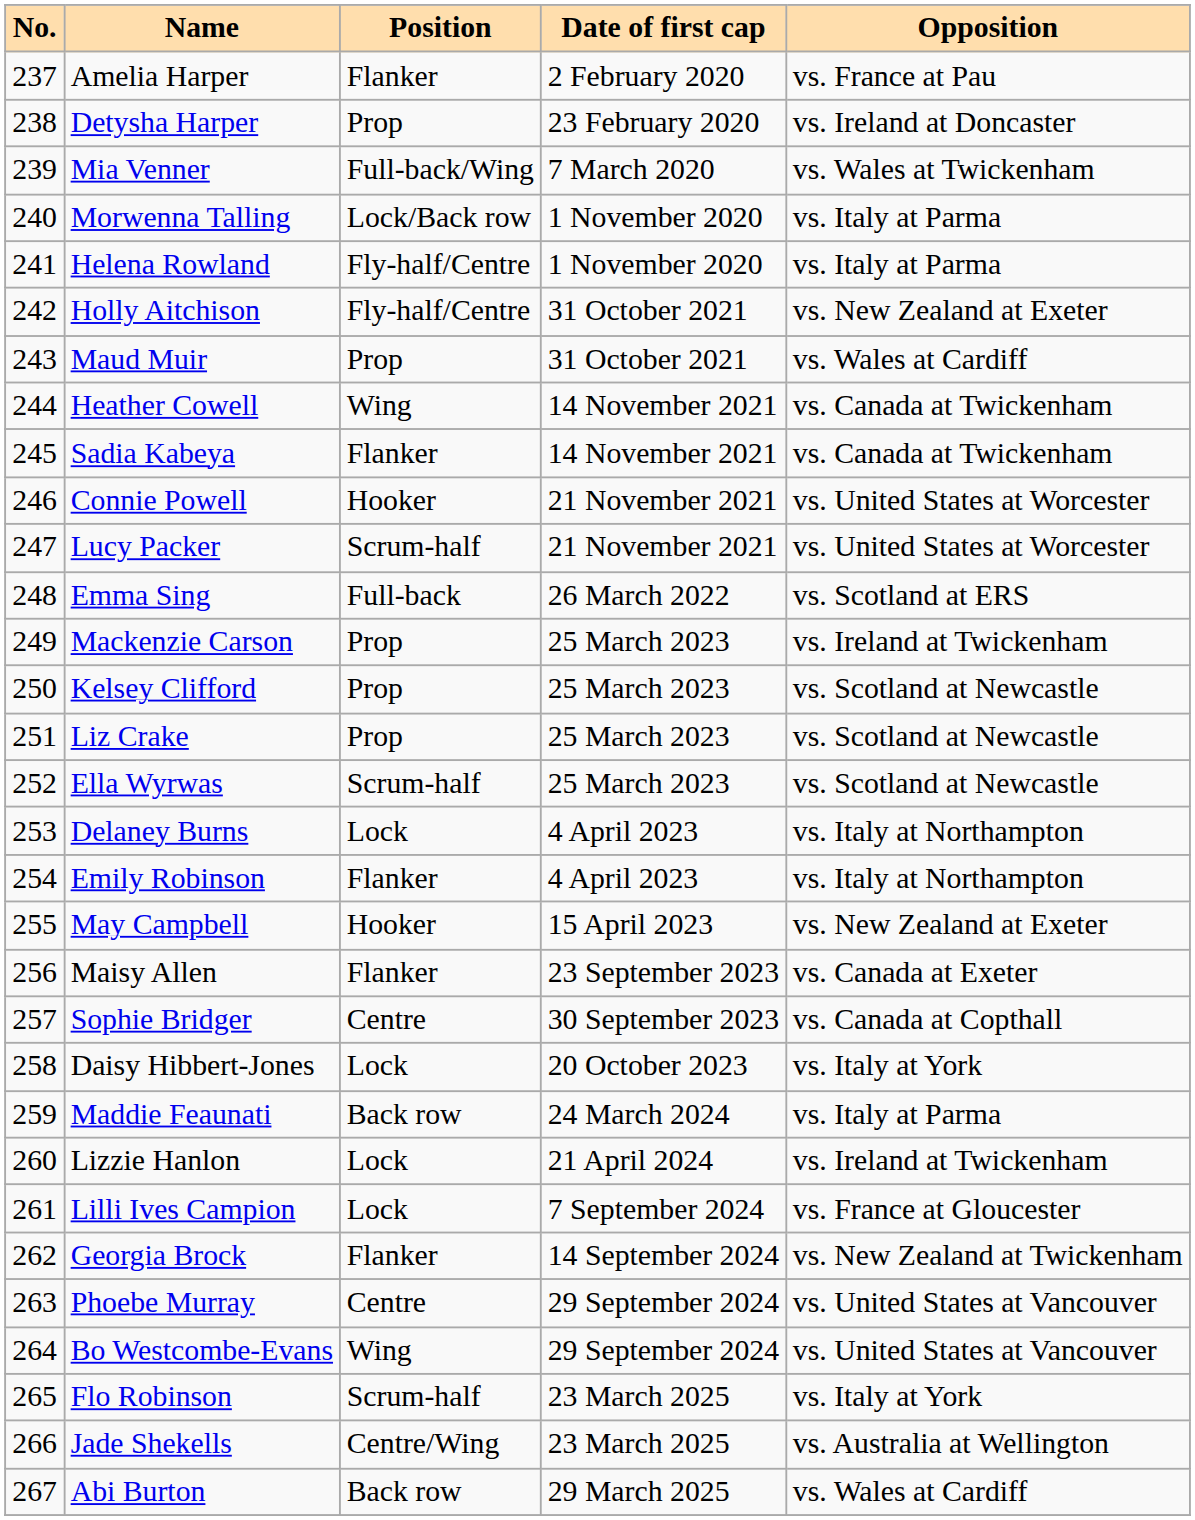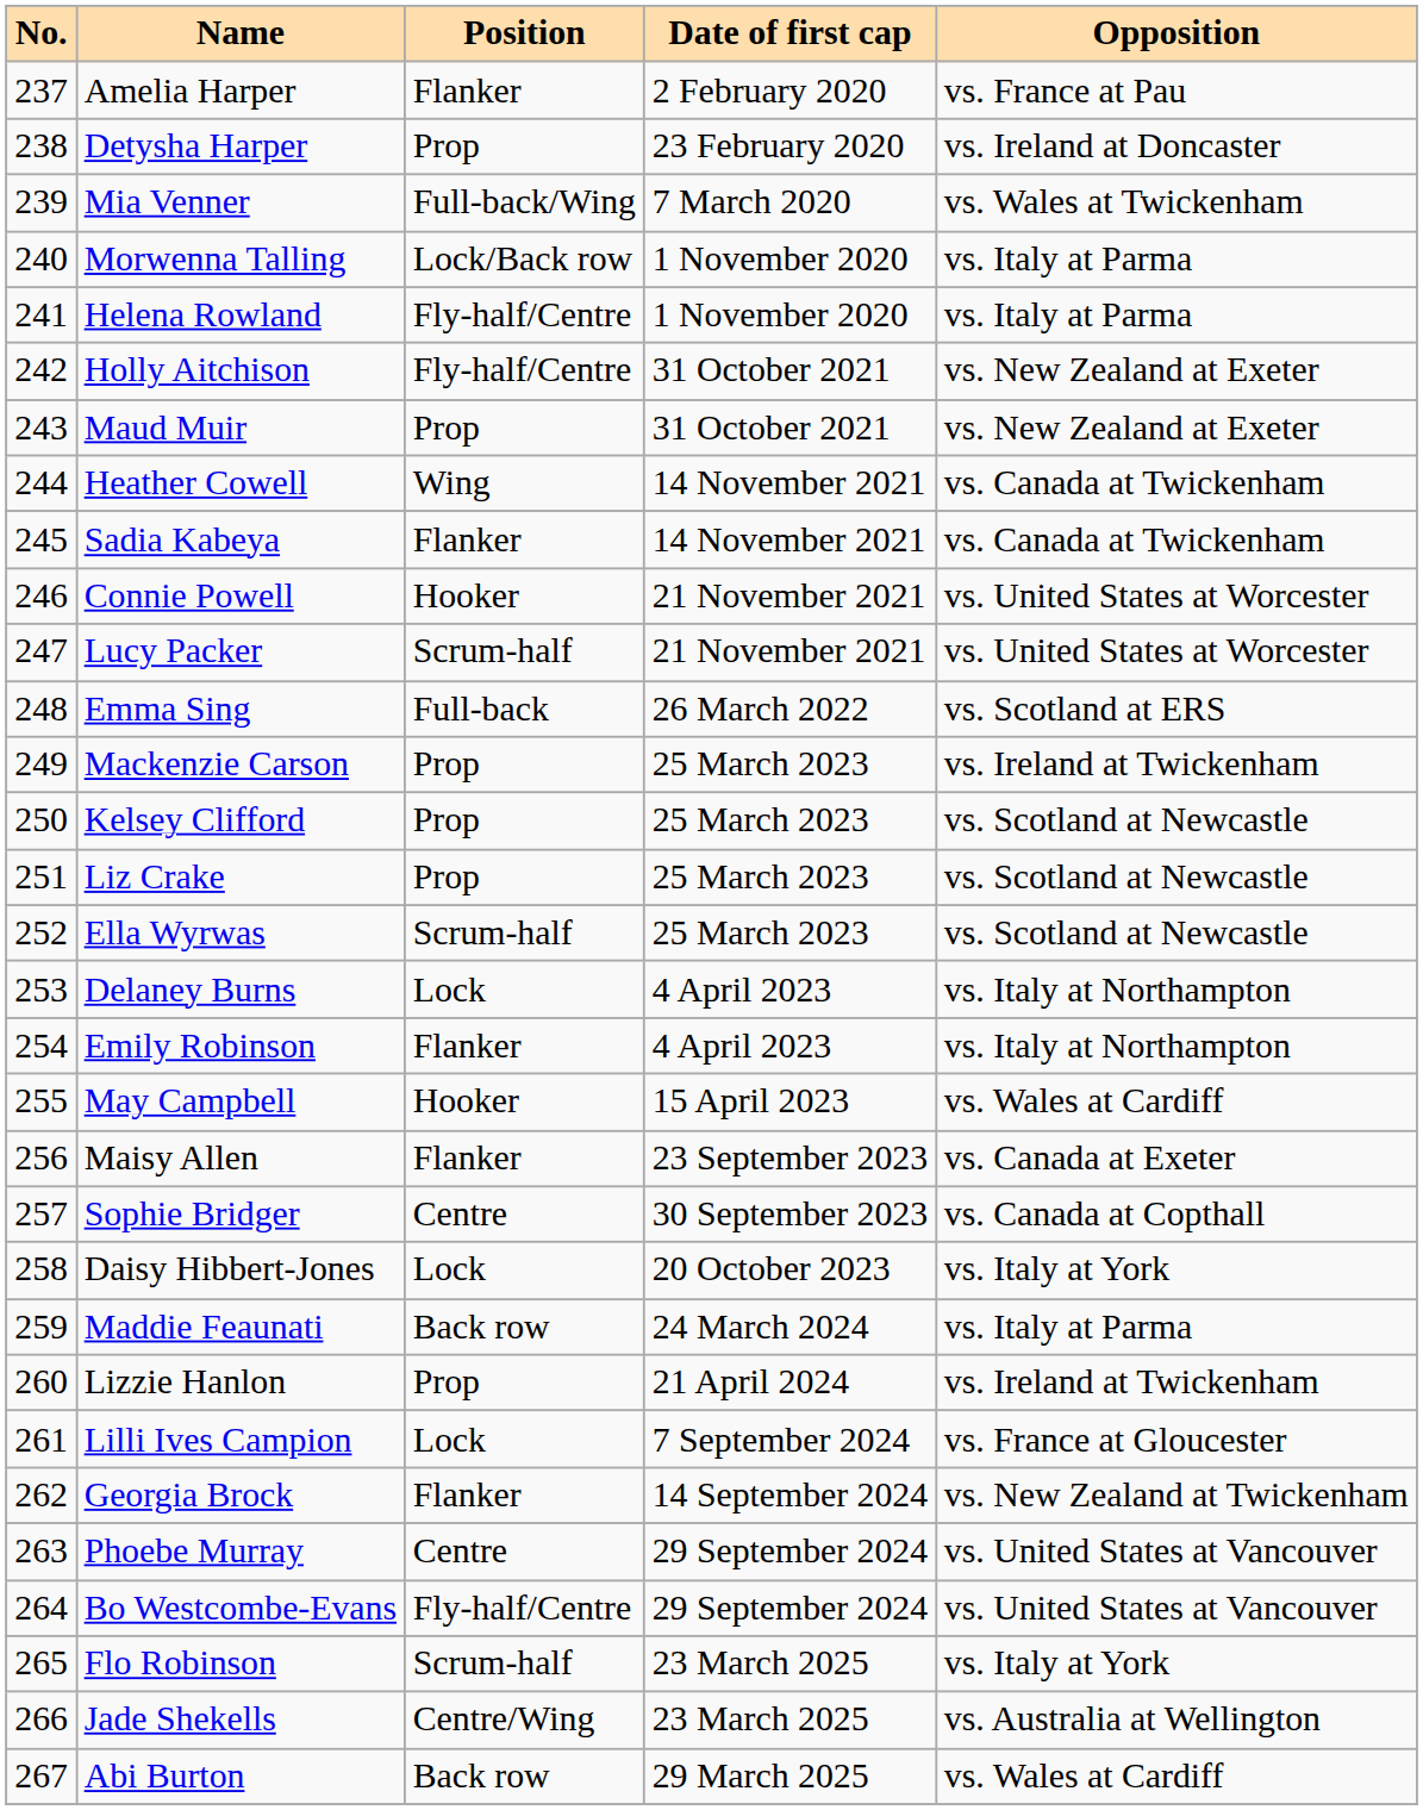 <table class="sortable wikitable" style="margin:auto;">
 <tr>
 <th style="background:#ffdead;">No.</th>
 <th style="background:#ffdead;">Name</th>
 <th style="background:#ffdead;">Position</th>
 <th style="background:#ffdead;">Date of first cap</th>
 <th style="background:#ffdead;">Opposition</th>
 </tr>
 <tr>
 <td>237</td>
 <td>Amelia Harper</td>
 <td>Flanker</td>
 <td>2 February 2020</td>
 <td>vs. France at Pau</td>
 </tr>
 <tr>
 <td>238</td>
 <td><a href='#'>Detysha Harper</a></td>
 <td>Prop</td>
 <td>23 February 2020</td>
 <td>vs. Ireland at Doncaster</td>
 </tr>
 <tr>
 <td>239</td>
 <td><a href='#'>Mia Venner</a></td>
 <td>Full-back/Wing</td>
 <td>7 March 2020</td>
 <td>vs. Wales at Twickenham</td>
 </tr>
 <tr>
 <td>240</td>
 <td><a href='#'>Morwenna Talling</a></td>
 <td>Lock/Back row</td>
 <td>1 November 2020</td>
 <td>vs. Italy at Parma</td>
 </tr>
 <tr>
 <td>241</td>
 <td><a href='#'>Helena Rowland</a></td>
 <td>Fly-half/Centre</td>
 <td>1 November 2020</td>
 <td>vs. Italy at Parma</td>
 </tr>
 <tr>
 <td>242</td>
 <td><a href='#'>Holly Aitchison</a></td>
 <td>Fly-half/Centre</td>
 <td>31 October 2021</td>
 <td>vs. New Zealand at Exeter</td>
 </tr>
 <tr>
 <td>243</td>
 <td><a href='#'>Maud Muir</a></td>
 <td>Prop</td>
 <td>31 October 2021</td>
-<td>vs. Wales at Cardiff</td>
+<td>vs. New Zealand at Exeter</td>
 </tr>
 <tr>
 <td>244</td>
 <td><a href='#'>Heather Cowell</a></td>
 <td>Wing</td>
 <td>14 November 2021</td>
 <td>vs. Canada at Twickenham</td>
 </tr>
 <tr>
 <td>245</td>
 <td><a href='#'>Sadia Kabeya</a></td>
 <td>Flanker</td>
 <td>14 November 2021</td>
 <td>vs. Canada at Twickenham</td>
 </tr>
 <tr>
 <td>246</td>
 <td><a href='#'>Connie Powell</a></td>
 <td>Hooker</td>
 <td>21 November 2021</td>
 <td>vs. United States at Worcester</td>
 </tr>
 <tr>
 <td>247</td>
 <td><a href='#'>Lucy Packer</a></td>
 <td>Scrum-half</td>
 <td>21 November 2021</td>
 <td>vs. United States at Worcester</td>
 </tr>
 <tr>
 <td>248</td>
 <td><a href='#'>Emma Sing</a></td>
 <td>Full-back</td>
 <td>26 March 2022</td>
 <td>vs. Scotland at ERS</td>
 </tr>
 <tr>
 <td>249</td>
 <td><a href='#'>Mackenzie Carson</a></td>
 <td>Prop</td>
 <td>25 March 2023</td>
 <td>vs. Ireland at Twickenham</td>
 </tr>
 <tr>
 <td>250</td>
 <td><a href='#'>Kelsey Clifford</a></td>
 <td>Prop</td>
 <td>25 March 2023</td>
 <td>vs. Scotland at Newcastle</td>
 </tr>
 <tr>
 <td>251</td>
 <td><a href='#'>Liz Crake</a></td>
 <td>Prop</td>
 <td>25 March 2023</td>
 <td>vs. Scotland at Newcastle</td>
 </tr>
 <tr>
 <td>252</td>
 <td><a href='#'>Ella Wyrwas</a></td>
 <td>Scrum-half</td>
 <td>25 March 2023</td>
 <td>vs. Scotland at Newcastle</td>
 </tr>
 <tr>
 <td>253</td>
 <td><a href='#'>Delaney Burns</a></td>
 <td>Lock</td>
 <td>4 April 2023</td>
 <td>vs. Italy at Northampton</td>
 </tr>
 <tr>
 <td>254</td>
 <td><a href='#'>Emily Robinson</a></td>
 <td>Flanker</td>
 <td>4 April 2023</td>
 <td>vs. Italy at Northampton</td>
 </tr>
 <tr>
 <td>255</td>
 <td><a href='#'>May Campbell</a></td>
 <td>Hooker</td>
 <td>15 April 2023</td>
-<td>vs. New Zealand at Exeter</td>
+<td>vs. Wales at Cardiff</td>
 </tr>
 <tr>
 <td>256</td>
 <td>Maisy Allen</td>
 <td>Flanker</td>
 <td>23 September 2023</td>
 <td>vs. Canada at Exeter</td>
 </tr>
 <tr>
 <td>257</td>
 <td><a href='#'>Sophie Bridger</a></td>
 <td>Centre</td>
 <td>30 September 2023</td>
 <td>vs. Canada at Copthall</td>
 </tr>
 <tr>
 <td>258</td>
 <td>Daisy Hibbert-Jones</td>
 <td>Lock</td>
 <td>20 October 2023</td>
 <td>vs. Italy at York</td>
 </tr>
 <tr>
 <td>259</td>
 <td><a href='#'>Maddie Feaunati</a></td>
 <td>Back row</td>
 <td>24 March 2024</td>
 <td>vs. Italy at Parma</td>
 </tr>
 <tr>
 <td>260</td>
 <td>Lizzie Hanlon</td>
-<td>Lock</td>
+<td>Prop</td>
 <td>21 April 2024</td>
 <td>vs. Ireland at Twickenham</td>
 </tr>
 <tr>
 <td>261</td>
 <td><a href='#'>Lilli Ives Campion</a></td>
 <td>Lock</td>
 <td>7 September 2024</td>
 <td>vs. France at Gloucester</td>
 </tr>
 <tr>
 <td>262</td>
 <td><a href='#'>Georgia Brock</a></td>
 <td>Flanker</td>
 <td>14 September 2024</td>
 <td>vs. New Zealand at Twickenham</td>
 </tr>
 <tr>
 <td>263</td>
 <td><a href='#'>Phoebe Murray</a></td>
 <td>Centre</td>
 <td>29 September 2024</td>
 <td>vs. United States at Vancouver</td>
 </tr>
 <tr>
 <td>264</td>
 <td><a href='#'>Bo Westcombe-Evans</a></td>
-<td>Wing</td>
+<td>Fly-half/Centre</td>
 <td>29 September 2024</td>
 <td>vs. United States at Vancouver</td>
 </tr>
 <tr>
 <td>265</td>
 <td><a href='#'>Flo Robinson</a></td>
 <td>Scrum-half</td>
 <td>23 March 2025</td>
 <td>vs. Italy at York</td>
 </tr>
 <tr>
 <td>266</td>
 <td><a href='#'>Jade Shekells</a></td>
 <td>Centre/Wing</td>
 <td>23 March 2025</td>
 <td>vs. Australia at Wellington</td>
 </tr>
 <tr>
 <td>267</td>
 <td><a href='#'>Abi Burton</a></td>
 <td>Back row</td>
 <td>29 March 2025</td>
 <td>vs. Wales at Cardiff</td>
 </tr>
 <tr>
 </tr>
 </table>
